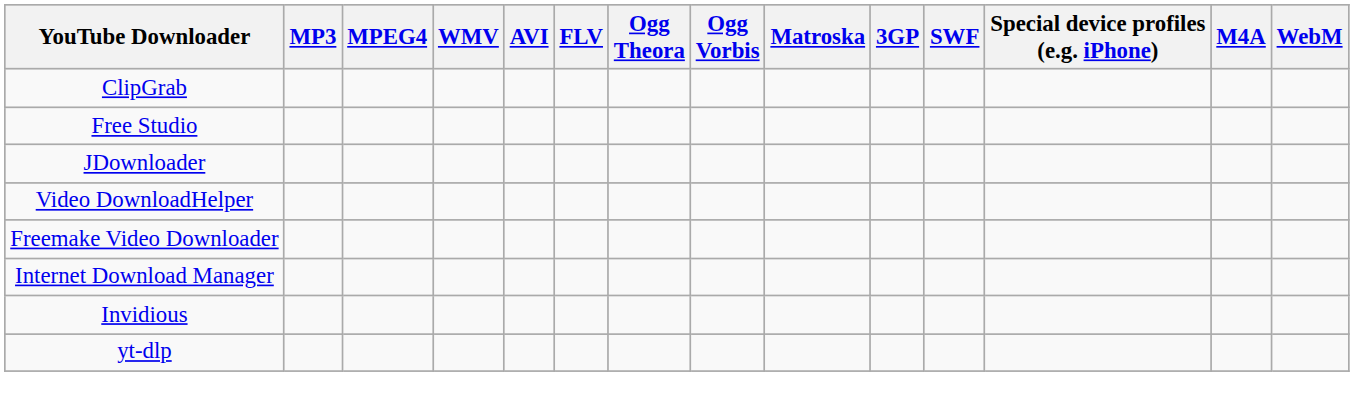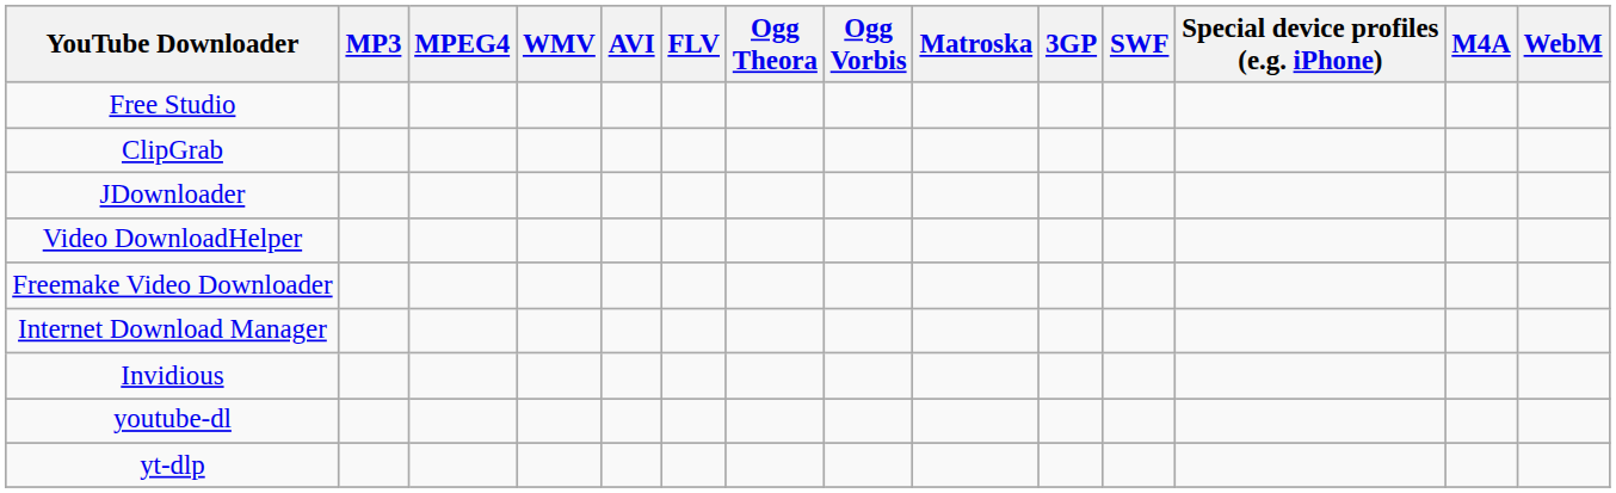 <table style="font-size: 85%; text-align: center;" class="wikitable sortable">
 <tr>
 <th>YouTube Downloader</th>
 <th><a href='#'>MP3</a></th>
 <th><a href='#'>MPEG4</a></th>
 <th><a href='#'>WMV</a></th>
 <th><a href='#'>AVI</a></th>
 <th><a href='#'>FLV</a></th>
 <th><a href='#'>Ogg<br>Theora</a></th>
 <th><a href='#'>Ogg<br>Vorbis</a></th>
 <th><a href='#'>Matroska</a></th>
 <th><a href='#'>3GP</a></th>
 <th><a href='#'>SWF</a></th>
 <th>Special device profiles<br>(e.g. <a href='#'>iPhone</a>)</th>
 <th><a href='#'>M4A</a></th>
 <th><a href='#'>WebM</a></th>
 </tr>
 <tr>
-<td><a href='#'>ClipGrab</a></td>
+<td><a href='#'>Free Studio</a></td>
 <td></td>
 <td></td>
 <td></td>
 <td></td>
 <td></td>
 <td></td>
 <td></td>
 <td></td>
 <td></td>
 <td></td>
 <td></td>
 <td></td>
 <td></td>
 </tr>
 <tr>
-<td><a href='#'>Free Studio</a></td>
+<td><a href='#'>ClipGrab</a></td>
 <td></td>
 <td></td>
 <td></td>
 <td></td>
 <td></td>
 <td></td>
 <td></td>
 <td></td>
 <td></td>
 <td></td>
 <td></td>
 <td></td>
 <td></td>
 </tr>
 <tr>
 <td><a href='#'>JDownloader</a></td>
 <td></td>
 <td></td>
 <td></td>
 <td></td>
 <td></td>
 <td></td>
 <td></td>
 <td></td>
 <td></td>
 <td></td>
 <td></td>
 <td></td>
 <td></td>
 </tr>
 <tr>
 <td><a href='#'>Video DownloadHelper</a></td>
 <td></td>
 <td></td>
 <td></td>
 <td></td>
 <td></td>
 <td></td>
 <td></td>
 <td></td>
 <td></td>
 <td></td>
 <td></td>
 <td></td>
 <td></td>
 </tr>
 <tr>
 <td><a href='#'>Freemake Video Downloader</a></td>
 <td></td>
 <td></td>
 <td></td>
 <td></td>
 <td></td>
 <td></td>
 <td></td>
 <td></td>
 <td></td>
 <td></td>
 <td></td>
 <td></td>
 <td></td>
 </tr>
 <tr>
 <td><a href='#'>Internet Download Manager</a></td>
 <td></td>
 <td></td>
 <td></td>
 <td></td>
 <td></td>
 <td></td>
 <td></td>
 <td></td>
 <td></td>
 <td></td>
 <td></td>
 <td></td>
 <td></td>
 </tr>
 <tr>
 <td><a href='#'>Invidious</a></td>
 <td></td>
 <td></td>
 <td></td>
 <td></td>
 <td></td>
 <td></td>
 <td></td>
 <td></td>
 <td></td>
 <td></td>
 <td></td>
 <td></td>
 <td></td>
 </tr>
 <tr>
+<td><a href='#'>youtube-dl</a></td>
+<td></td>
+<td></td>
+<td></td>
+<td></td>
+<td></td>
+<td></td>
+<td></td>
+<td></td>
+<td></td>
+<td></td>
+<td></td>
+<td></td>
+<td></td>
+</tr>
+<tr>
 <td><a href='#'>yt-dlp</a></td>
 <td></td>
 <td></td>
 <td></td>
 <td></td>
 <td></td>
 <td></td>
 <td></td>
 <td></td>
 <td></td>
 <td></td>
 <td></td>
 <td></td>
 <td></td>
 </tr>
 </table>
